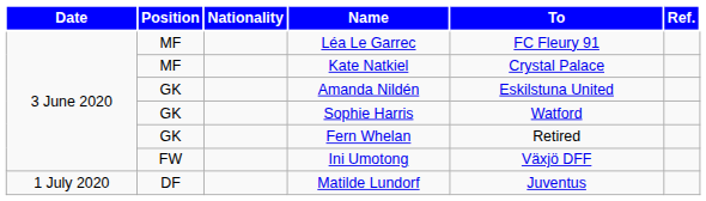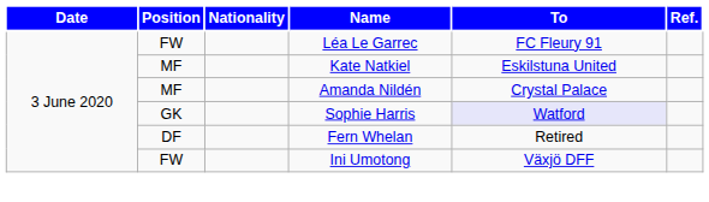 <table class="wikitable" style="text-align:center; font-size:90%; ">
 <tr>
 <th style="background:#0000FF;color:white;border:2px solid #ffffff; width:120px;">Date</th>
 <th style="background:#0000FF;color:white;border:2px solid #ffffff; width:50px;">Position</th>
 <th style="background:#0000FF;color:white;border:2px solid #ffffff; width:50px;">Nationality</th>
 <th style="background:#0000FF;color:white;border:2px solid #ffffff; width:150px;">Name</th>
 <th style="background:#0000FF;color:white;border:2px solid #ffffff; width:200px;">To</th>
 <th style="background:#0000FF;color:white;border:2px solid #ffffff; width:25px;">Ref.</th>
 </tr>
 <tr>
 <td rowspan="6">3 June 2020</td>
-<td>MF</td>
+<td>FW</td>
 <td></td>
 <td><a href='#'>Léa Le Garrec</a></td>
 <td> <a href='#'>FC Fleury 91</a></td>
 <td></td>
 </tr>
 <tr>
 <td>MF</td>
 <td></td>
 <td><a href='#'>Kate Natkiel</a></td>
+<td> <a href='#'>Eskilstuna United</a></td>
+<td></td>
+</tr>
+<tr>
+<td>MF</td>
+<td></td>
+<td><a href='#'>Amanda Nildén</a></td>
 <td> <a href='#'>Crystal Palace</a></td>
 <td></td>
 </tr>
 <tr>
 <td>GK</td>
 <td></td>
-<td><a href='#'>Amanda Nildén</a></td>
-<td> <a href='#'>Eskilstuna United</a></td>
+<td><a href='#'>Sophie Harris</a></td>
+<td style="background: lavender;"> <a href='#'>Watford</a></td>
 <td></td>
 </tr>
 <tr>
-<td>GK</td>
-<td></td>
-<td><a href='#'>Sophie Harris</a></td>
-<td> <a href='#'>Watford</a></td>
-<td></td>
-</tr>
-<tr>
-<td>GK</td>
+<td>DF</td>
 <td></td>
 <td><a href='#'>Fern Whelan</a></td>
 <td>Retired</td>
 <td></td>
 </tr>
 <tr>
 <td>FW</td>
 <td></td>
 <td><a href='#'>Ini Umotong</a></td>
 <td> <a href='#'>Växjö DFF</a></td>
 <td></td>
 </tr>
-<tr>
-<td>1 July 2020</td>
-<td>DF</td>
-<td></td>
-<td><a href='#'>Matilde Lundorf</a></td>
-<td> <a href='#'>Juventus</a></td>
-<td></td>
-</tr>
 </table>
